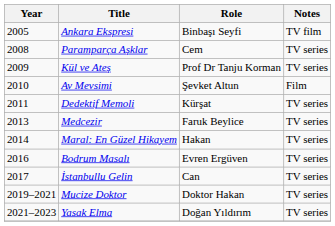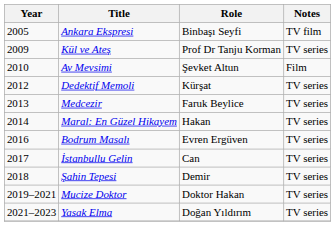 <table class="wikitable" style="font-size: 95%;">
 <tr>
 <th>Year</th>
 <th>Title</th>
 <th>Role</th>
 <th>Notes</th>
 </tr>
 <tr>
 <td>2005</td>
 <td><em><a href='#'>Ankara Ekspresi</a></em></td>
 <td>Binbaşı Seyfi</td>
 <td>TV film</td>
 </tr>
 <tr>
-<td>2008</td>
-<td><em><a href='#'>Paramparça Aşklar</a></em></td>
-<td>Cem</td>
-<td>TV series</td>
-</tr>
-<tr>
 <td>2009</td>
 <td><em><a href='#'>Kül ve Ateş</a></em></td>
 <td>Prof Dr Tanju Korman</td>
 <td>TV series</td>
 </tr>
 <tr>
 <td>2010</td>
 <td><em><a href='#'>Av Mevsimi</a></em></td>
 <td>Şevket Altun</td>
 <td>Film</td>
 </tr>
 <tr>
-<td>2011</td>
+<td>2012</td>
 <td><em><a href='#'>Dedektif Memoli</a></em></td>
 <td>Kürşat</td>
 <td>TV series</td>
 </tr>
 <tr>
 <td>2013</td>
 <td><em><a href='#'>Medcezir</a></em></td>
 <td>Faruk Beylice</td>
 <td>TV series</td>
 </tr>
 <tr>
 <td>2014</td>
 <td><em><a href='#'>Maral: En Güzel Hikayem</a></em></td>
 <td>Hakan</td>
 <td>TV series</td>
 </tr>
 <tr>
 <td>2016</td>
 <td><em><a href='#'>Bodrum Masalı</a></em></td>
 <td>Evren Ergüven</td>
 <td>TV series</td>
 </tr>
 <tr>
 <td>2017</td>
 <td><em><a href='#'>İstanbullu Gelin</a></em></td>
 <td>Can</td>
 <td>TV series</td>
 </tr>
 <tr>
+<td>2018</td>
+<td><em><a href='#'>Şahin Tepesi</a></em></td>
+<td>Demir</td>
+<td>TV series</td>
+</tr>
+<tr>
 <td>2019–2021</td>
 <td><em><a href='#'>Mucize Doktor</a></em></td>
 <td>Doktor Hakan</td>
 <td>TV series</td>
 </tr>
 <tr>
 <td>2021–2023</td>
 <td><em><a href='#'>Yasak Elma</a></em></td>
 <td>Doğan Yıldırım</td>
 <td>TV series</td>
 </tr>
 <tr>
 </tr>
 </table>
